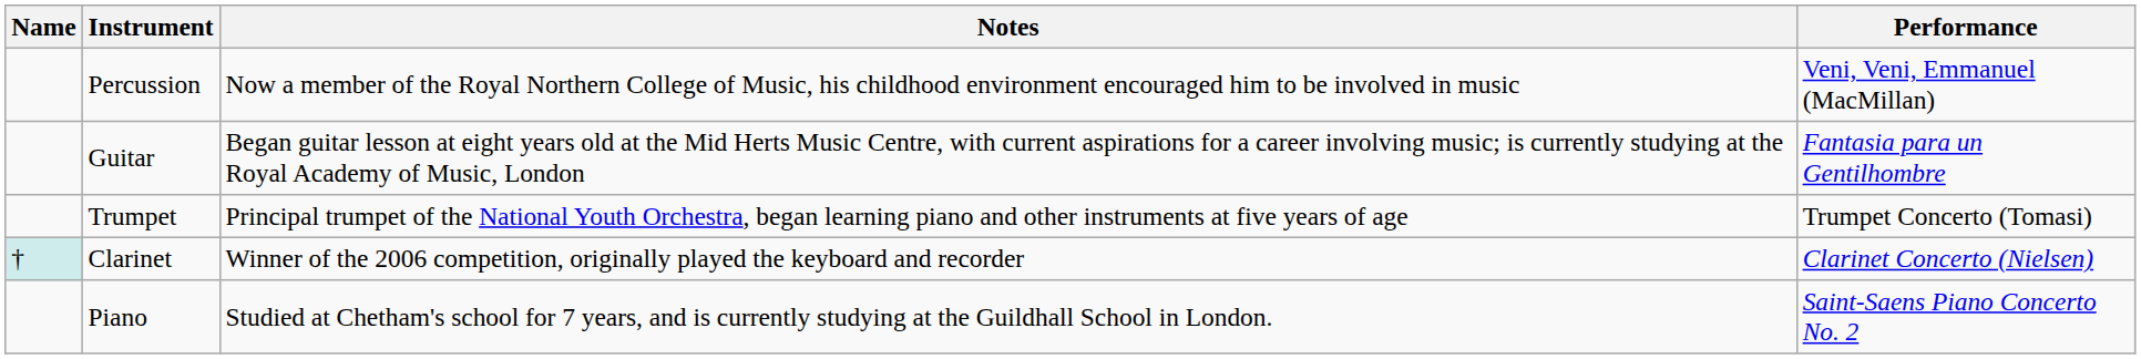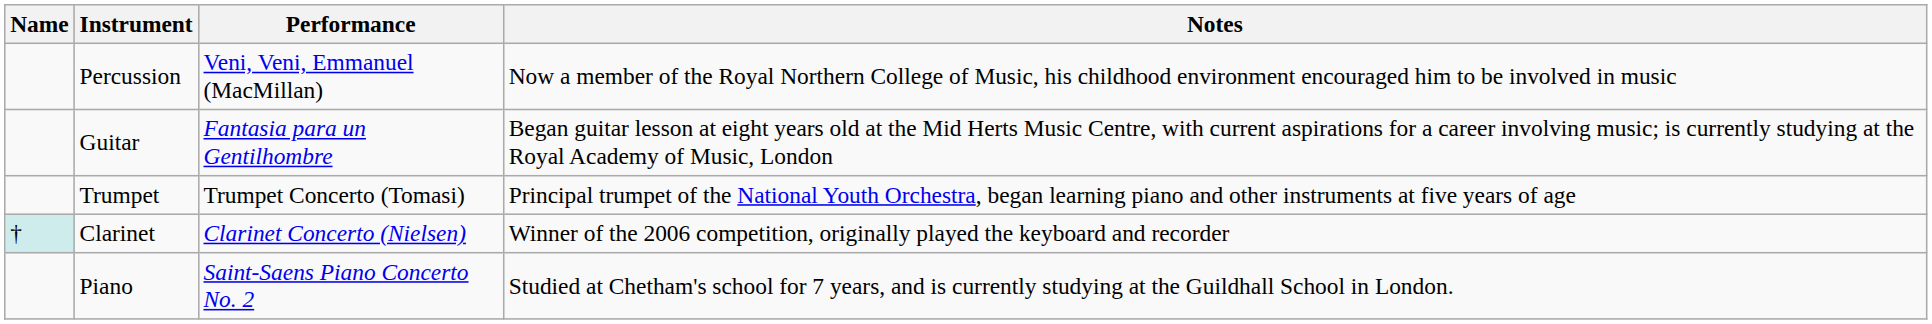 <table class="wikitable sortable" style="font-size: 95%">
 <tr>
 <th>Name</th>
 <th>Instrument</th>
+<th>Performance</th>
 <th class="unsortable">Notes</th>
-<th>Performance</th>
 </tr>
 <tr>
 <td></td>
 <td>Percussion</td>
+<td><a href='#'>Veni, Veni, Emmanuel</a> (MacMillan)</td>
 <td>Now a member of the Royal Northern College of Music, his childhood environment encouraged him to be involved in music</td>
-<td><a href='#'>Veni, Veni, Emmanuel</a> (MacMillan)</td>
 </tr>
 <tr>
 <td></td>
 <td>Guitar</td>
+<td><em><a href='#'>Fantasia para un Gentilhombre</a></em></td>
 <td>Began guitar lesson at eight years old at the Mid Herts Music Centre, with current aspirations for a career involving music; is currently studying at the Royal Academy of Music, London</td>
-<td><em><a href='#'>Fantasia para un Gentilhombre</a></em></td>
 </tr>
 <tr>
 <td></td>
 <td>Trumpet</td>
+<td>Trumpet Concerto (Tomasi)</td>
 <td>Principal trumpet of the <a href='#'>National Youth Orchestra</a>, began learning piano and other instruments at five years of age</td>
-<td>Trumpet Concerto (Tomasi)</td>
 </tr>
 <tr>
 <td bgcolor="#CFECEC"><strong></strong>†</td>
 <td>Clarinet</td>
+<td><em><a href='#'>Clarinet Concerto (Nielsen)</a></em></td>
 <td>Winner of the 2006 competition, originally played the keyboard and recorder</td>
-<td><em><a href='#'>Clarinet Concerto (Nielsen)</a></em></td>
 </tr>
 <tr>
 <td></td>
 <td>Piano</td>
+<td><em><a href='#'>Saint-Saens Piano Concerto No. 2</a></em></td>
 <td>Studied at Chetham's school for 7 years, and is currently studying at the Guildhall School in London.</td>
-<td><em><a href='#'>Saint-Saens Piano Concerto No. 2</a></em></td>
 </tr>
 </table>
